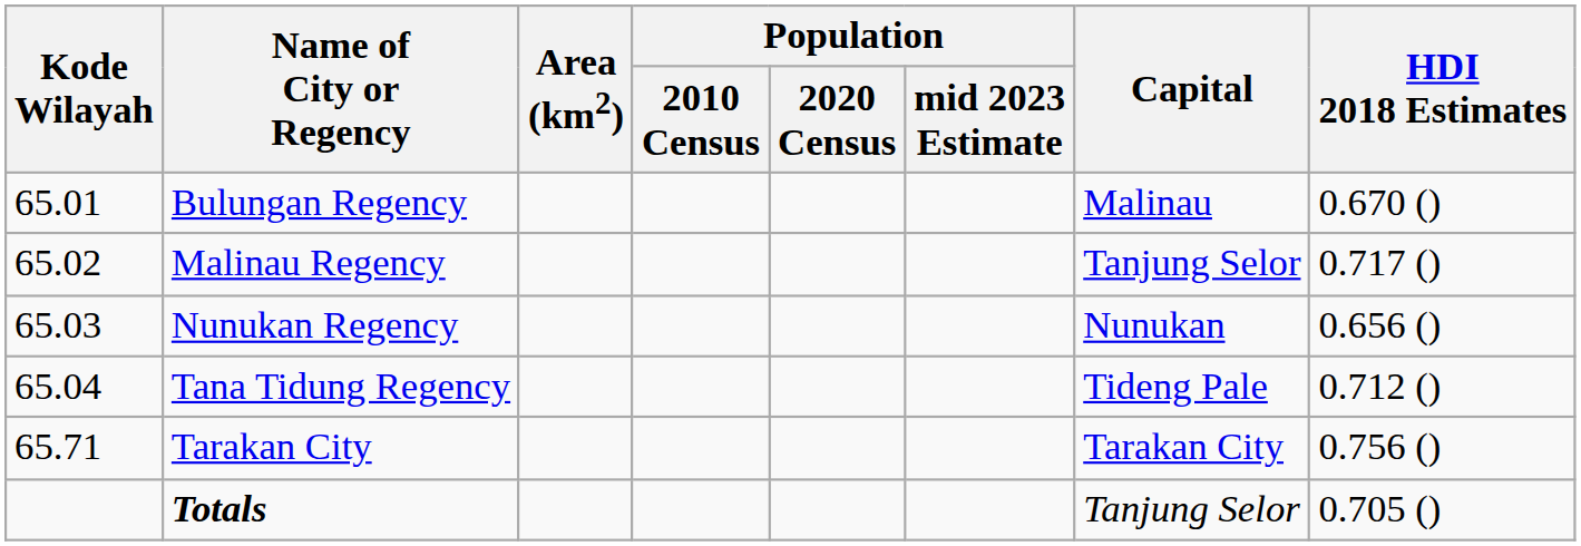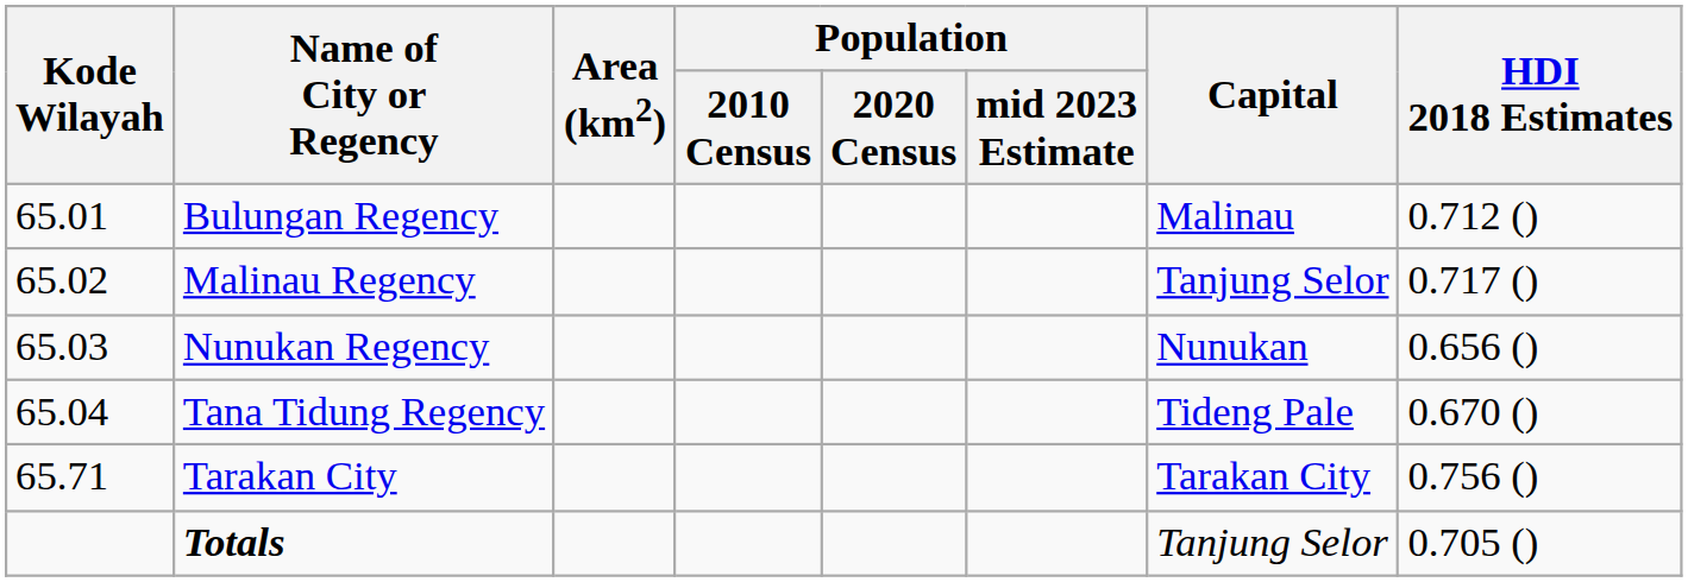 <table class="wikitable sortable" style="margin-bottom: 0;">
 <tr>
 <th rowspan=2>Kode<br>Wilayah</th>
 <th rowspan=2>Name of<br>City or <br>Regency</th>
 <th rowspan=2>Area <br>(km<sup>2</sup>)</th>
 <th colspan=3>Population</th>
 <th rowspan=2>Capital</th>
 <th rowspan=2><a href='#'>HDI</a><br>2018 Estimates</th>
 </tr>
 <tr>
 <th>2010 <br>Census</th>
 <th>2020 <br>Census</th>
 <th>mid 2023 <br>Estimate</th>
 </tr>
 <tr>
 <td>65.01</td>
 <td><a href='#'>Bulungan Regency</a></td>
 <td align="right"></td>
 <td align="right"></td>
 <td align="right"></td>
 <td align="right"></td>
 <td><a href='#'>Malinau</a></td>
-<td>0.670 ()</td>
+<td>0.712 ()</td>
 </tr>
 <tr>
 <td>65.02</td>
 <td><a href='#'>Malinau Regency</a></td>
 <td align="right"></td>
 <td align="right"></td>
 <td align="right"></td>
 <td align="right"></td>
 <td><a href='#'>Tanjung Selor</a></td>
 <td>0.717 ()</td>
 </tr>
 <tr>
 <td>65.03</td>
 <td><a href='#'>Nunukan Regency</a></td>
 <td align="right"></td>
 <td align="right"></td>
 <td align="right"></td>
 <td align="right"></td>
 <td><a href='#'>Nunukan</a></td>
 <td>0.656 ()</td>
 </tr>
 <tr>
 <td>65.04</td>
 <td><a href='#'>Tana Tidung Regency</a></td>
 <td align="right"></td>
 <td align="right"></td>
 <td align="right"></td>
 <td align="right"></td>
 <td><a href='#'>Tideng Pale</a></td>
-<td>0.712 ()</td>
+<td>0.670 ()</td>
 </tr>
 <tr>
 <td>65.71</td>
 <td><a href='#'>Tarakan City</a></td>
 <td align="right"></td>
 <td align="right"></td>
 <td align="right"></td>
 <td align="right"></td>
 <td><a href='#'>Tarakan City</a></td>
 <td>0.756 ()</td>
 </tr>
 <tr>
 <td></td>
 <td><strong><em>Totals</em></strong></td>
 <td align="right"><em></em></td>
 <td align="right"><em></em></td>
 <td align="right"><em></em></td>
 <td align="right"><em></em></td>
 <td><em>Tanjung Selor</em></td>
 <td>0.705 ()</td>
 </tr>
 </table>
